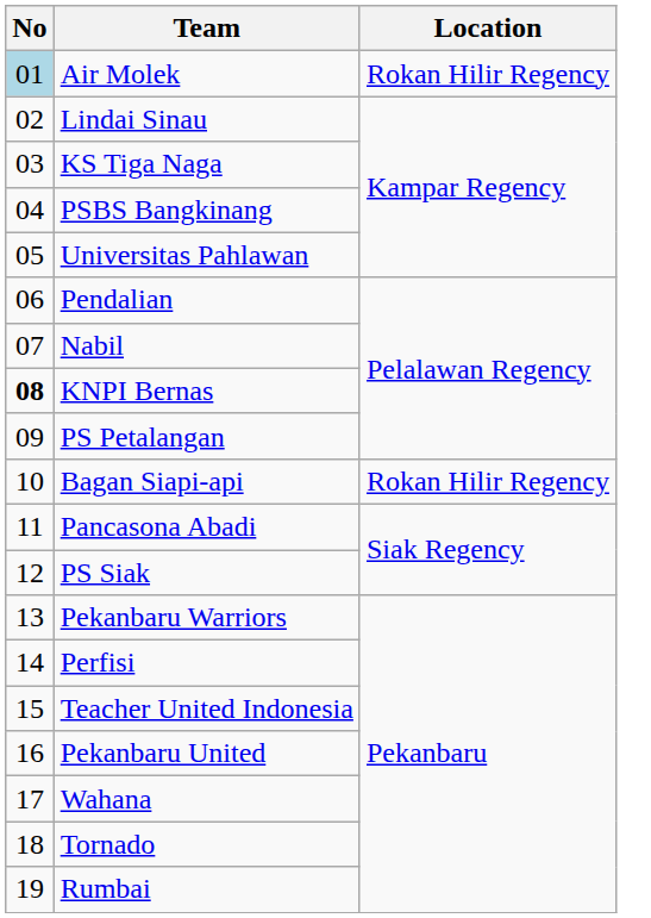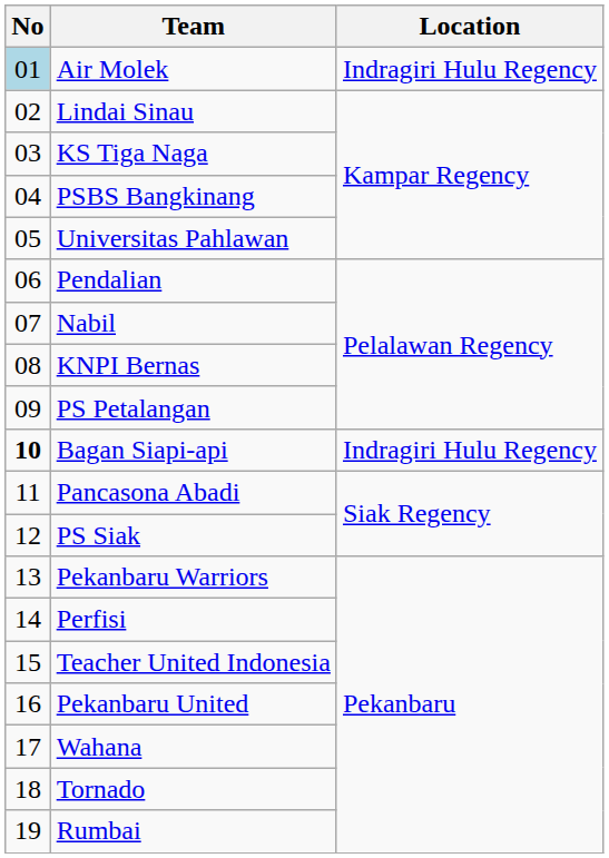 <table class="wikitable sortable">
 <tr>
 <th>No</th>
 <th>Team</th>
 <th>Location</th>
 </tr>
 <tr>
 <td align=center style="background: lightblue;">01</td>
 <td><a href='#'>Air Molek</a></td>
-<td><a href='#'>Rokan Hilir Regency</a></td>
+<td><a href='#'>Indragiri Hulu Regency</a></td>
 </tr>
 <tr>
 <td align=center>02</td>
 <td><a href='#'>Lindai Sinau</a></td>
 <td rowspan=4><a href='#'>Kampar Regency</a></td>
 </tr>
 <tr>
 <td align=center>03</td>
 <td><a href='#'>KS Tiga Naga</a></td>
 </tr>
 <tr>
 <td align=center>04</td>
 <td><a href='#'>PSBS Bangkinang</a></td>
 </tr>
 <tr>
 <td align=center>05</td>
 <td><a href='#'>Universitas Pahlawan</a></td>
 </tr>
 <tr>
 <td align=center>06</td>
 <td><a href='#'>Pendalian</a></td>
 <td rowspan=4><a href='#'>Pelalawan Regency</a></td>
 </tr>
 <tr>
 <td align=center>07</td>
 <td><a href='#'>Nabil</a></td>
 </tr>
 <tr>
-<td align=center><strong>08</strong></td>
+<td align=center>08</td>
 <td><a href='#'>KNPI Bernas</a></td>
 </tr>
 <tr>
 <td align=center>09</td>
 <td><a href='#'>PS Petalangan</a></td>
 </tr>
 <tr>
-<td align=center>10</td>
+<td align=center><strong>10</strong></td>
 <td><a href='#'>Bagan Siapi-api</a></td>
-<td><a href='#'>Rokan Hilir Regency</a></td>
+<td><a href='#'>Indragiri Hulu Regency</a></td>
 </tr>
 <tr>
 <td align=center>11</td>
 <td><a href='#'>Pancasona Abadi</a></td>
 <td rowspan=2><a href='#'>Siak Regency</a></td>
 </tr>
 <tr>
 <td align=center>12</td>
 <td><a href='#'>PS Siak</a></td>
 </tr>
 <tr>
 <td align=center>13</td>
 <td><a href='#'>Pekanbaru Warriors</a></td>
 <td rowspan=7><a href='#'>Pekanbaru</a></td>
 </tr>
 <tr>
 <td align=center>14</td>
 <td><a href='#'>Perfisi</a></td>
 </tr>
 <tr>
 <td align=center>15</td>
 <td><a href='#'>Teacher United Indonesia</a></td>
 </tr>
 <tr>
 <td align=center>16</td>
 <td><a href='#'>Pekanbaru United</a></td>
 </tr>
 <tr>
 <td align=center>17</td>
 <td><a href='#'>Wahana</a></td>
 </tr>
 <tr>
 <td align=center>18</td>
 <td><a href='#'>Tornado</a></td>
 </tr>
 <tr>
 <td align=center>19</td>
 <td><a href='#'>Rumbai</a></td>
 </tr>
 </table>
